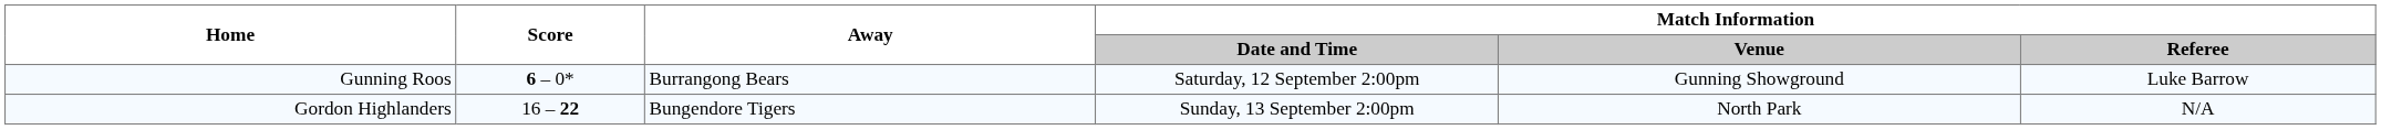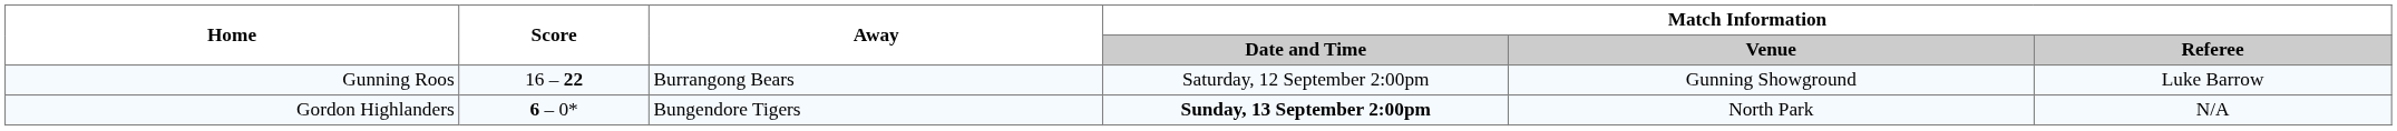 <table width="100%" cellspacing="0" cellpadding="3" border="1" style="border-collapse:collapse;  text-align:center;">
 <tr>
 <th rowspan="2" width="19%">Home</th>
 <th rowspan="2" width="8%">Score</th>
 <th rowspan="2" width="19%">Away</th>
 <th colspan="3">Match Information</th>
 </tr>
 <tr bgcolor="#CCCCCC">
 <th width="17%">Date and Time</th>
 <th width="22%">Venue</th>
 <th width="50%">Referee</th>
 </tr>
 <tr style="text-align:center; background:#f5faff;">
 <td align="right">Gunning Roos </td>
-<td align="center"><strong>6</strong> – 0*</td>
+<td align="center">16 – <strong>22</strong></td>
 <td align="left"> Burrangong Bears</td>
 <td>Saturday, 12 September 2:00pm</td>
 <td>Gunning Showground</td>
 <td>Luke Barrow</td>
 </tr>
 <tr style="text-align:center; background:#f5faff;">
 <td align="right">Gordon Highlanders </td>
-<td align="center">16 – <strong>22</strong></td>
+<td align="center"><strong>6</strong> – 0*</td>
 <td align="left"> Bungendore Tigers</td>
-<td>Sunday, 13 September 2:00pm</td>
+<td><strong>Sunday, 13 September 2:00pm</strong></td>
 <td>North Park</td>
 <td>N/A</td>
 </tr>
 </table>
